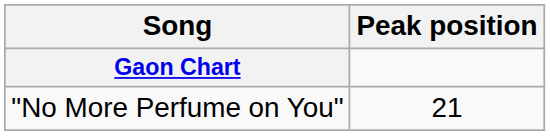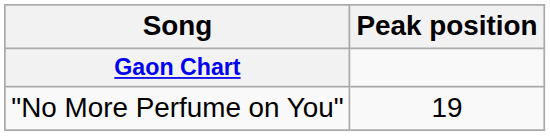 <table class="wikitable sortable" style="text-align:center;">
 <tr>
 <th rowspan="2">Song</th>
 <th colspan="8">Peak position</th>
 </tr>
 <tr>
 </tr>
 <tr style="font-size:smaller;">
 <th><a href='#'>Gaon Chart</a></th>
 </tr>
 <tr>
 <td align="left">"No More Perfume on You"</td>
-<td>21</td>
+<td>19</td>
 </tr>
 </table>
